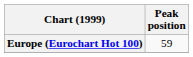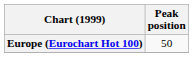 <table class="wikitable sortable plainrowheaders" style="text-align:center">
 <tr>
 <th>Chart (1999)</th>
 <th>Peak<br>position</th>
 </tr>
 <tr>
 <th scope="row">Europe (<a href='#'>Eurochart Hot 100</a>)</th>
-<td>59</td>
+<td>50</td>
 </tr>
 <tr>
 </tr>
 <tr>
 </tr>
 <tr>
 </tr>
 </table>
